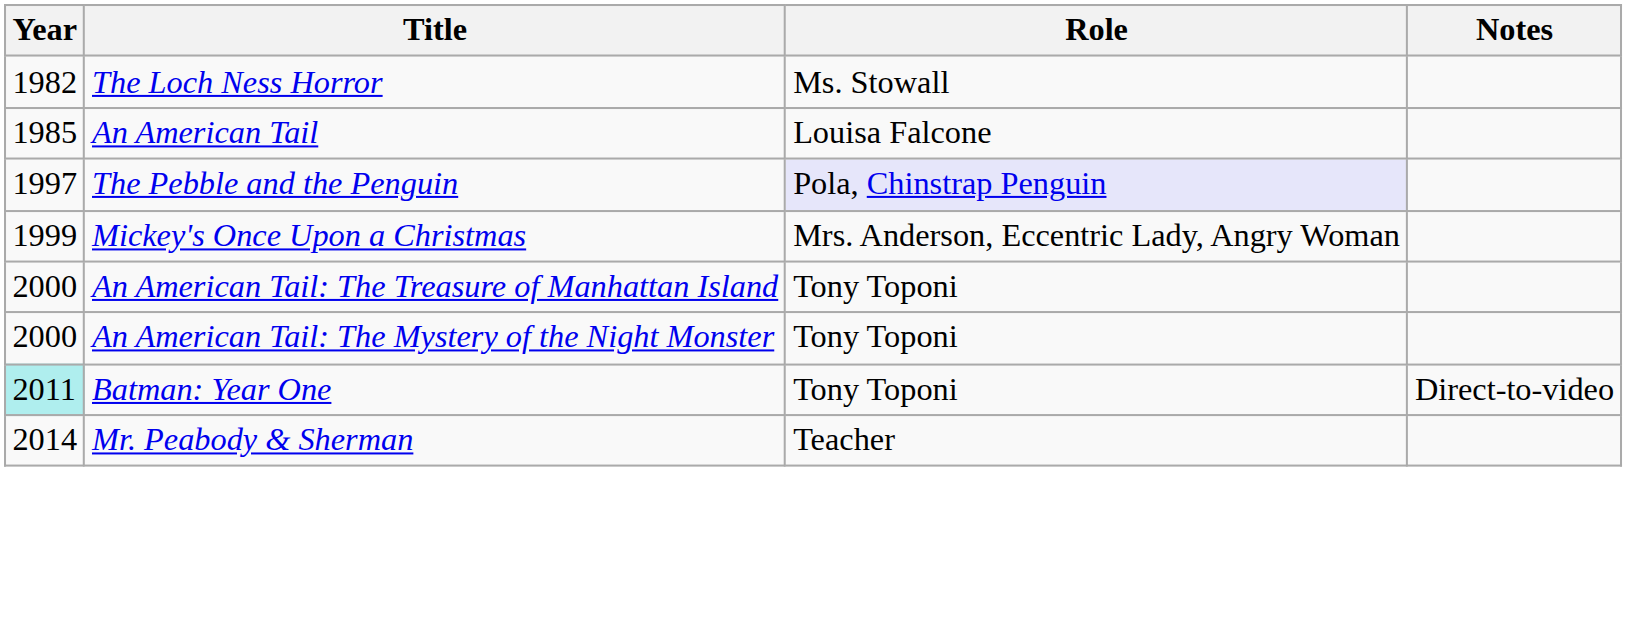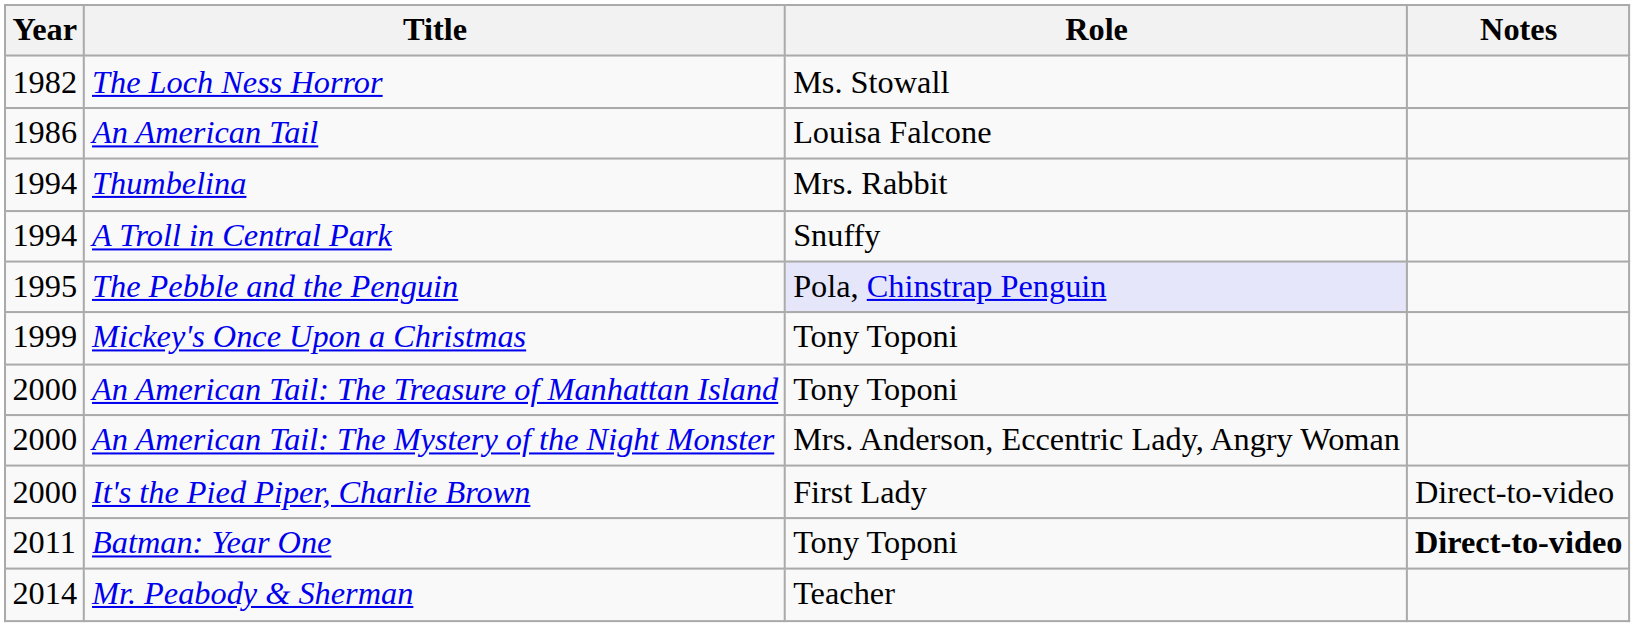 <table class="wikitable sortable">
 <tr>
 <th>Year</th>
 <th>Title</th>
 <th>Role</th>
 <th>Notes</th>
 </tr>
 <tr>
 <td>1982</td>
 <td><em><a href='#'>The Loch Ness Horror</a></em></td>
 <td>Ms. Stowall</td>
 <td></td>
 </tr>
 <tr>
-<td>1985</td>
+<td>1986</td>
 <td><em><a href='#'>An American Tail</a></em></td>
 <td>Louisa Falcone</td>
 <td></td>
 </tr>
 <tr>
-<td>1997</td>
+<td>1994</td>
+<td><em><a href='#'>Thumbelina</a></em></td>
+<td>Mrs. Rabbit</td>
+<td></td>
+</tr>
+<tr>
+<td>1994</td>
+<td><em><a href='#'>A Troll in Central Park</a></em></td>
+<td>Snuffy</td>
+<td></td>
+</tr>
+<tr>
+<td>1995</td>
 <td><em><a href='#'>The Pebble and the Penguin</a></em></td>
 <td style="background: lavender;">Pola, <a href='#'>Chinstrap Penguin</a></td>
 <td></td>
 </tr>
 <tr>
 <td>1999</td>
 <td><em><a href='#'>Mickey's Once Upon a Christmas</a></em></td>
-<td>Mrs. Anderson, Eccentric Lady, Angry Woman</td>
+<td>Tony Toponi</td>
 <td></td>
 </tr>
 <tr>
 <td>2000</td>
 <td><em><a href='#'>An American Tail: The Treasure of Manhattan Island</a></em></td>
 <td>Tony Toponi</td>
 <td></td>
 </tr>
 <tr>
 <td>2000</td>
 <td><em><a href='#'>An American Tail: The Mystery of the Night Monster</a></em></td>
-<td>Tony Toponi</td>
+<td>Mrs. Anderson, Eccentric Lady, Angry Woman</td>
 <td></td>
 </tr>
 <tr>
-<td style="background: paleturquoise;">2011</td>
+<td>2000</td>
+<td><em><a href='#'>It's the Pied Piper, Charlie Brown</a></em></td>
+<td>First Lady</td>
+<td>Direct-to-video</td>
+</tr>
+<tr>
+<td>2011</td>
 <td><em><a href='#'>Batman: Year One</a></em></td>
 <td>Tony Toponi</td>
-<td>Direct-to-video</td>
+<td><strong>Direct-to-video</strong></td>
 </tr>
 <tr>
 <td>2014</td>
 <td><em><a href='#'>Mr. Peabody & Sherman</a></em></td>
 <td>Teacher</td>
 <td></td>
 </tr>
 </table>
